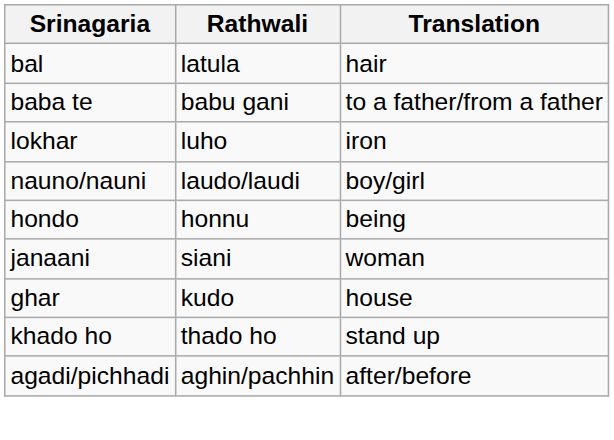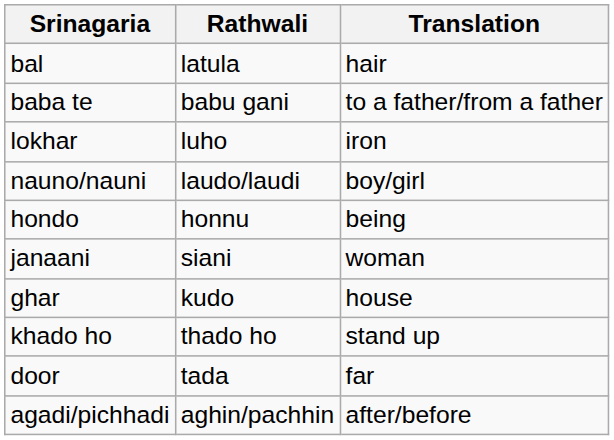 <table class="wikitable">
 <tr>
 <th>Srinagaria</th>
 <th>Rathwali</th>
 <th>Translation</th>
 </tr>
 <tr>
 <td>bal</td>
 <td>latula</td>
 <td>hair</td>
 </tr>
 <tr>
 <td>baba te</td>
 <td>babu gani</td>
 <td>to a father/from a father</td>
 </tr>
 <tr>
 <td>lokhar</td>
 <td>luho</td>
 <td>iron</td>
 </tr>
 <tr>
 <td>nauno/nauni</td>
 <td>laudo/laudi</td>
 <td>boy/girl</td>
 </tr>
 <tr>
 <td>hondo</td>
 <td>honnu</td>
 <td>being</td>
 </tr>
 <tr>
 <td>janaani</td>
 <td>siani</td>
 <td>woman</td>
 </tr>
 <tr>
 <td>ghar</td>
 <td>kudo</td>
 <td>house</td>
 </tr>
 <tr>
 <td>khado ho</td>
 <td>thado ho</td>
 <td>stand up</td>
 </tr>
 <tr>
+<td>door</td>
+<td>tada</td>
+<td>far</td>
+</tr>
+<tr>
 <td>agadi/pichhadi</td>
 <td>aghin/pachhin</td>
 <td>after/before</td>
 </tr>
 </table>
